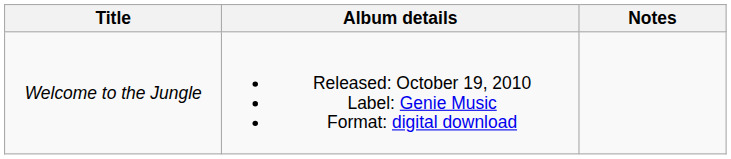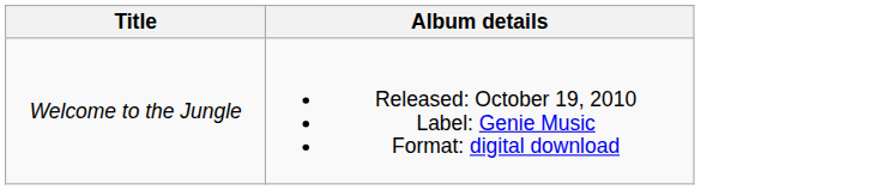 <table class="wikitable" style="text-align:center;">
 <tr>
 <th style="width:12em;">Title</th>
 <th style="width:20em;">Album details</th>
-<th style="width:8em;">Notes</th>
 </tr>
 <tr>
 <td><em>Welcome to the Jungle</em></td>
 <td><br><ul><li>Released: October 19, 2010</li><li>Label: <a href='#'>Genie Music</a></li><li>Format: <a href='#'>digital download</a></li></ul></td>
-<td></td>
 </tr>
 </table>
